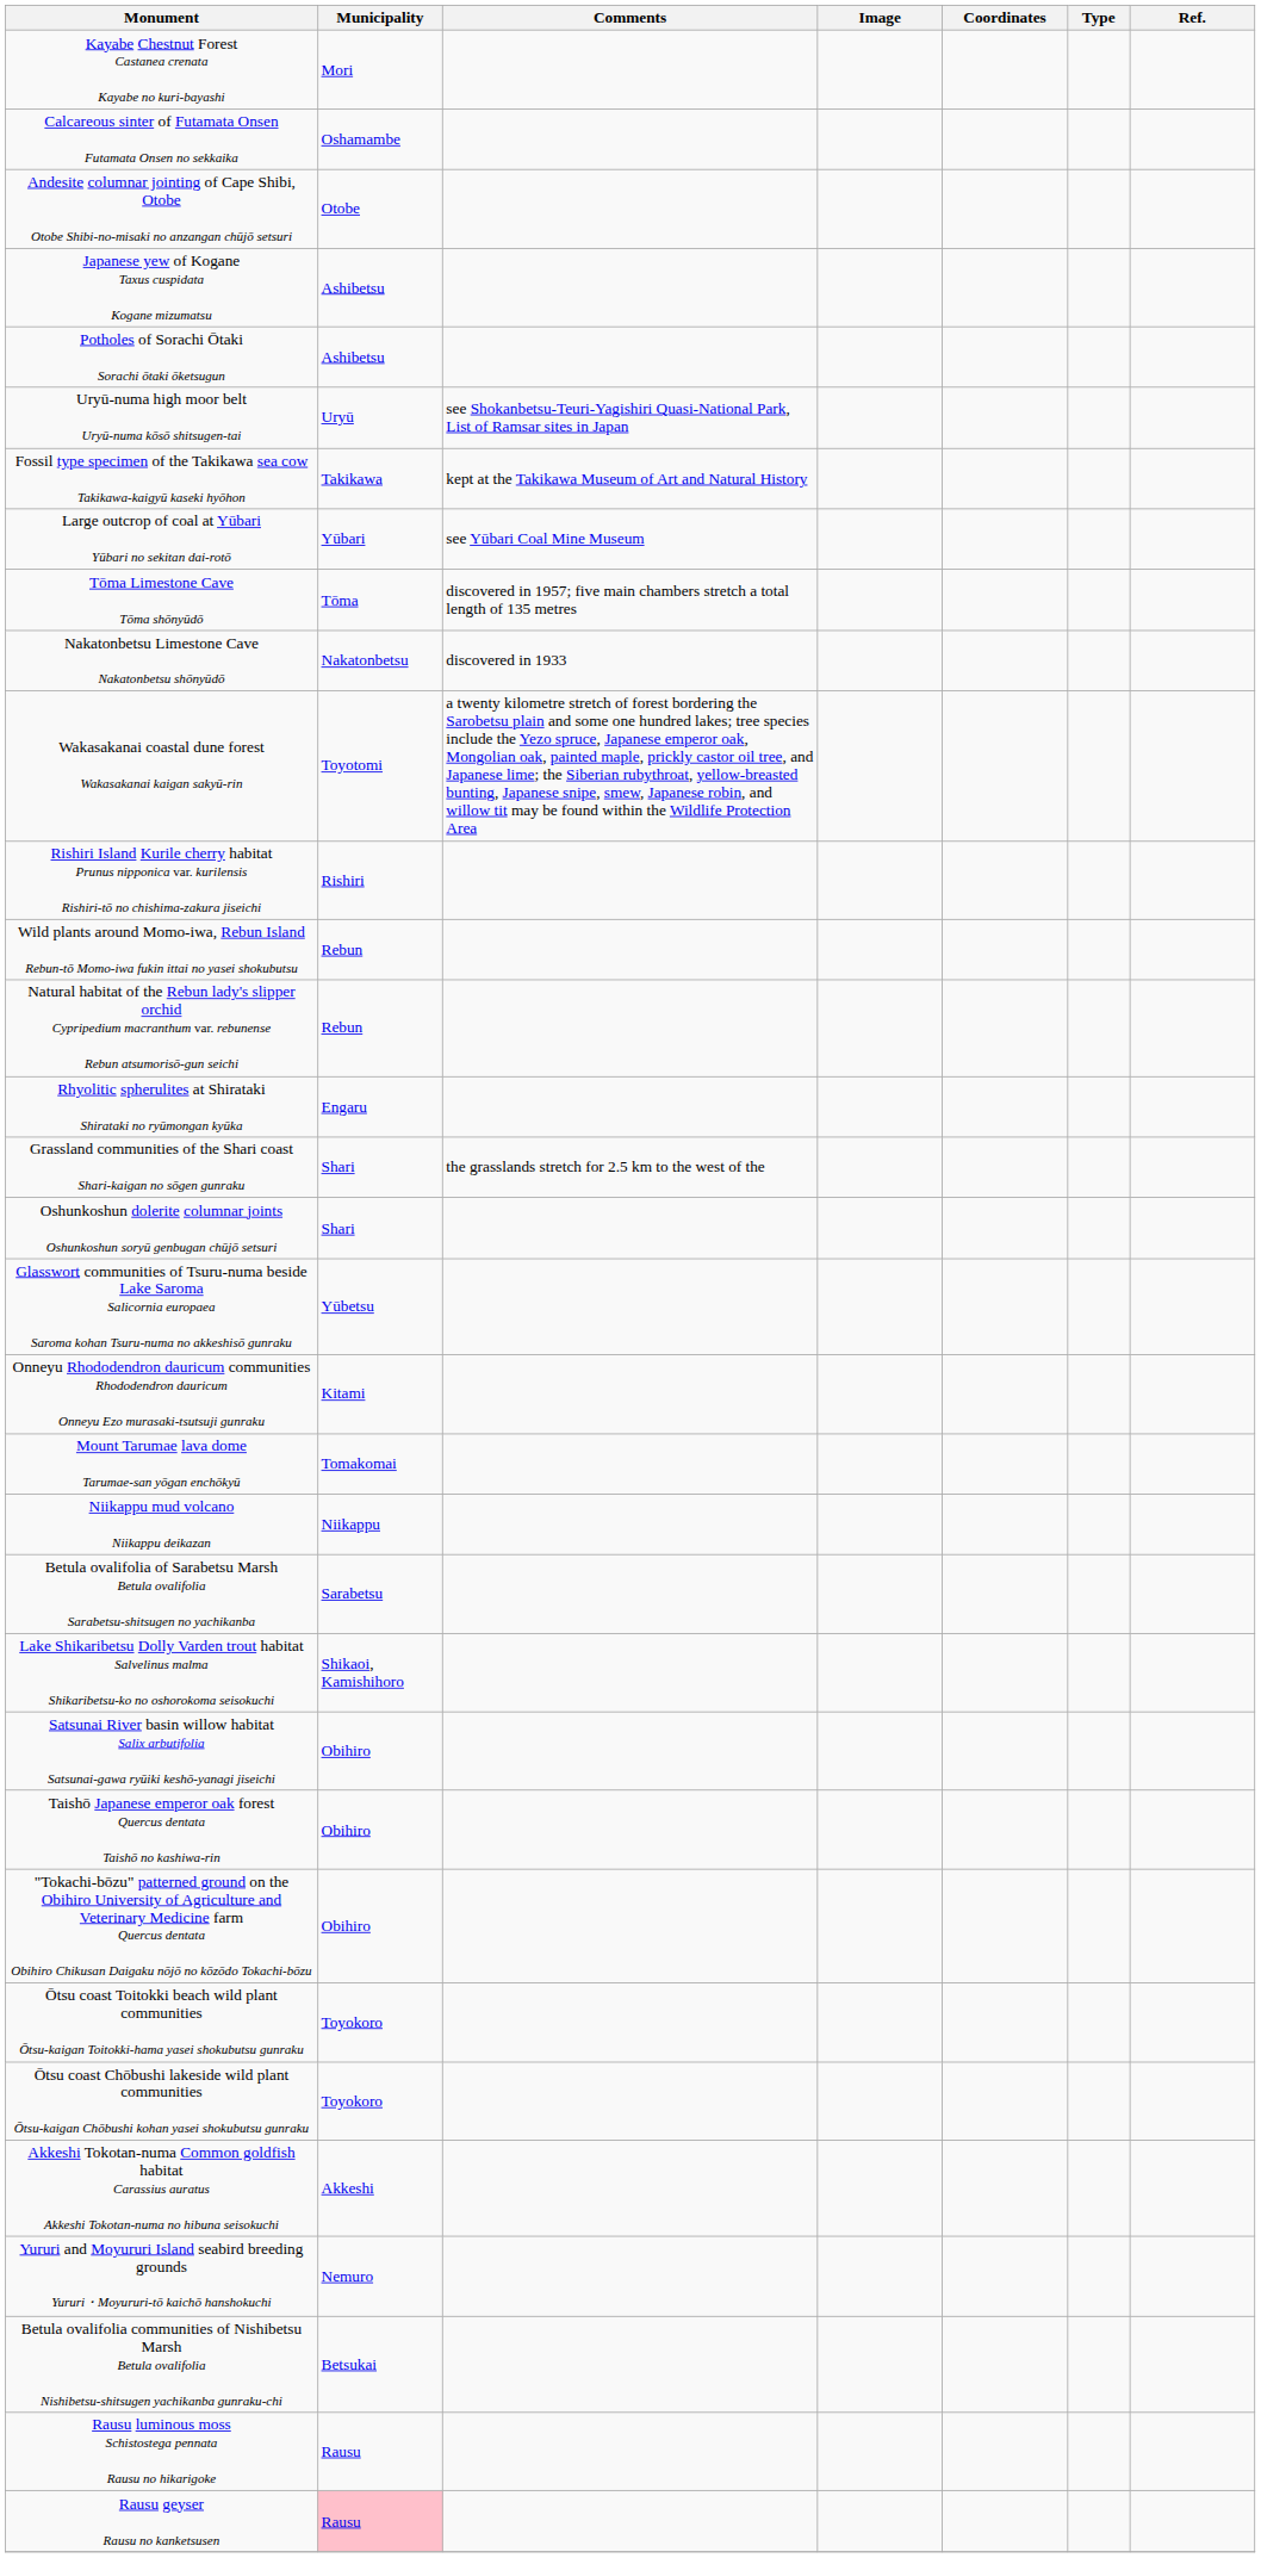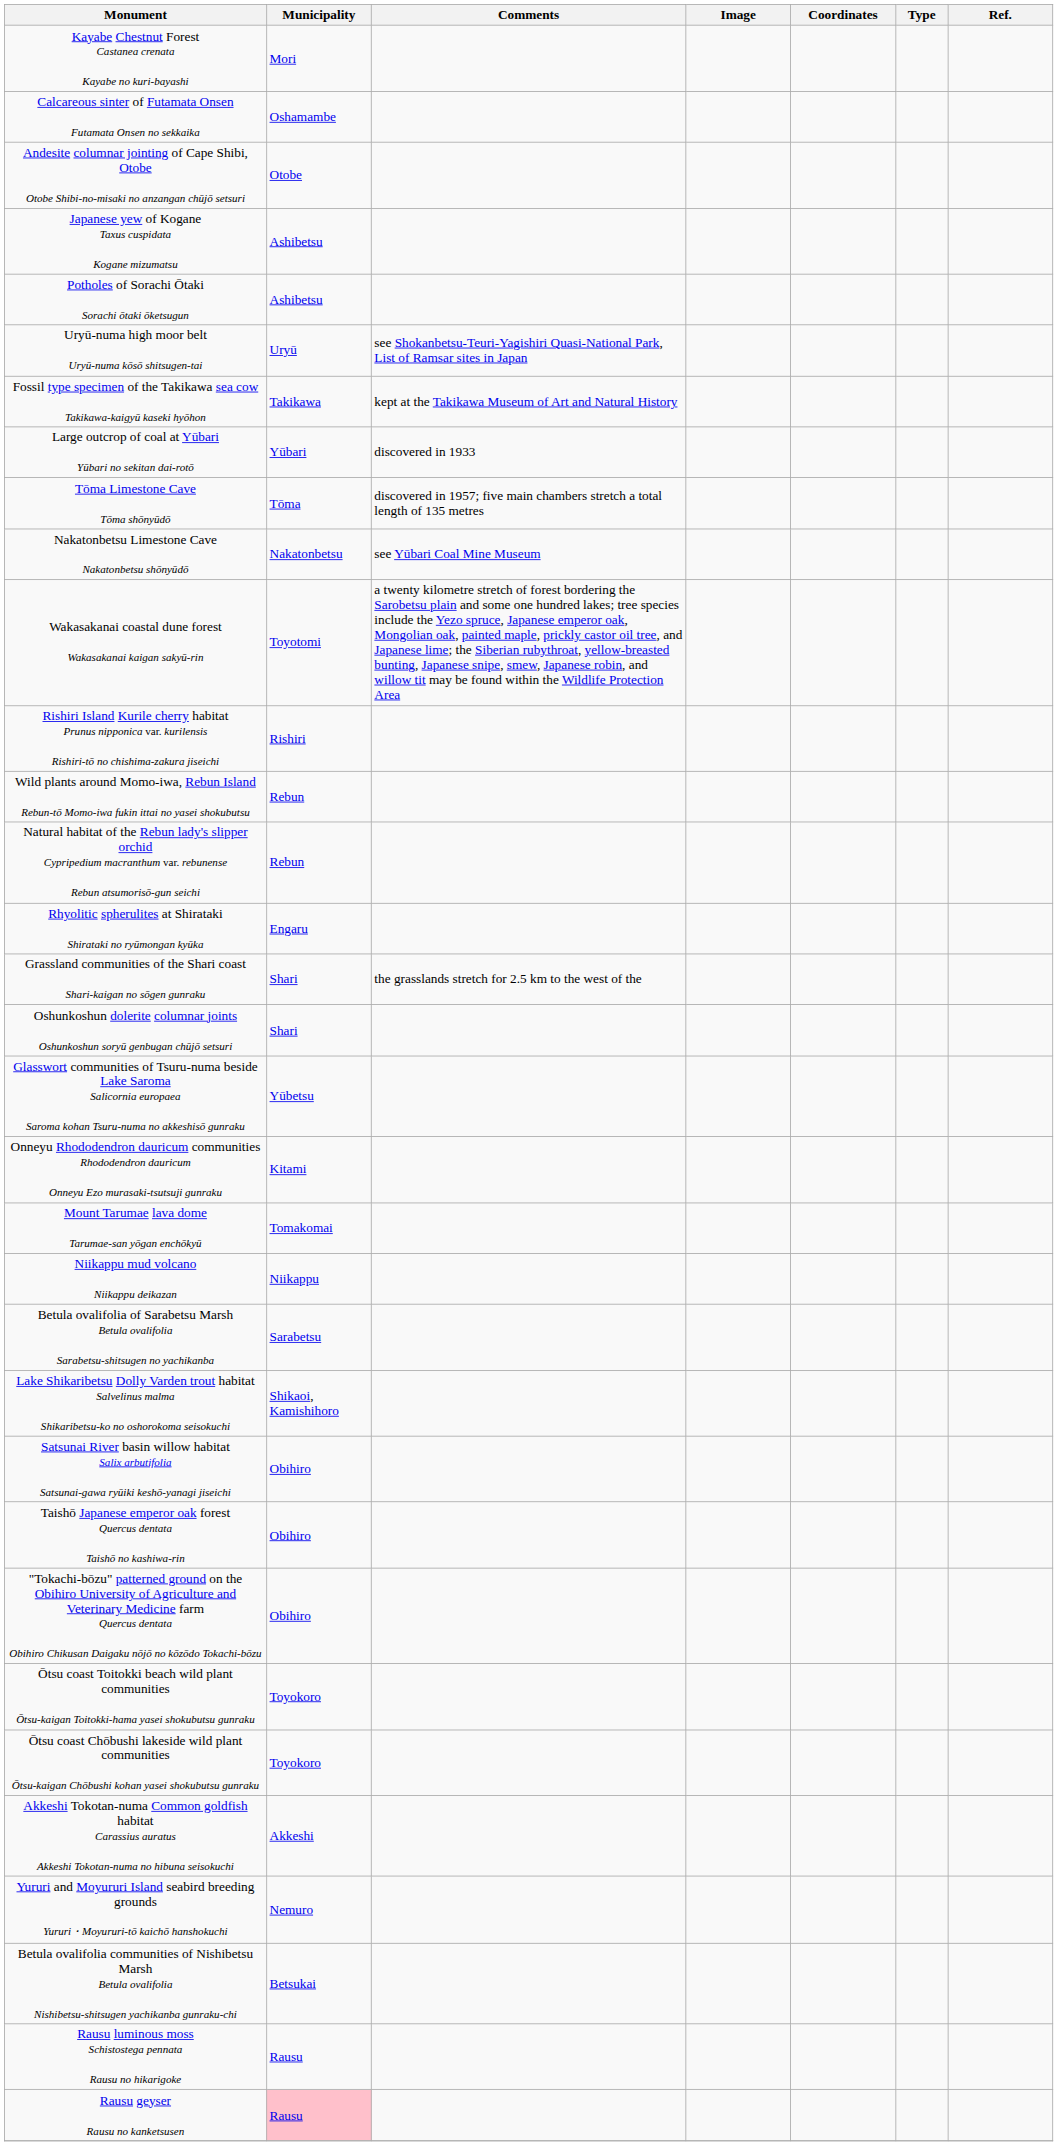 <table class="wikitable sortable"  style="width:100%;">
 <tr>
 <th width="25%" align="left">Monument</th>
 <th width="10%" align="left">Municipality</th>
 <th width="30%" align="left" class="unsortable">Comments</th>
 <th width="10%" align="left" class="unsortable">Image</th>
 <th width="10%" align="left" class="unsortable">Coordinates</th>
 <th width="5%" align="left">Type</th>
 <th width="10%" align="left" class="unsortable">Ref.</th>
 </tr>
 <tr>
 <td align="center"><a href='#'>Kayabe</a> <a href='#'>Chestnut</a> Forest<br><small><em>Castanea crenata</em></small><br><br><small><em>Kayabe no kuri-bayashi</em></small></td>
 <td><a href='#'>Mori</a></td>
 <td></td>
 <td></td>
 <td></td>
 <td></td>
 <td></td>
 </tr>
 <tr>
 <td align="center"><a href='#'>Calcareous sinter</a> of <a href='#'>Futamata Onsen</a><br><br><small><em>Futamata Onsen no sekkaika</em></small></td>
 <td><a href='#'>Oshamambe</a></td>
 <td></td>
 <td></td>
 <td></td>
 <td></td>
 <td></td>
 </tr>
 <tr>
 <td align="center"><a href='#'>Andesite</a> <a href='#'>columnar jointing</a> of Cape Shibi, <a href='#'>Otobe</a><br><br><small><em>Otobe Shibi-no-misaki no anzangan chūjō setsuri</em></small></td>
 <td><a href='#'>Otobe</a></td>
 <td></td>
 <td></td>
 <td></td>
 <td></td>
 <td></td>
 </tr>
 <tr>
 <td align="center"><a href='#'>Japanese yew</a> of Kogane<br><small><em>Taxus cuspidata</em></small><br><br><small><em>Kogane mizumatsu</em></small></td>
 <td><a href='#'>Ashibetsu</a></td>
 <td></td>
 <td></td>
 <td></td>
 <td></td>
 <td></td>
 </tr>
 <tr>
 <td align="center"><a href='#'>Potholes</a> of Sorachi Ōtaki<br><br><small><em>Sorachi ōtaki ōketsugun</em></small></td>
 <td><a href='#'>Ashibetsu</a></td>
 <td></td>
 <td></td>
 <td></td>
 <td></td>
 <td></td>
 </tr>
 <tr>
 <td align="center">Uryū-numa high moor belt<br><br><small><em>Uryū-numa kōsō shitsugen-tai</em></small></td>
 <td><a href='#'>Uryū</a></td>
 <td>see <a href='#'>Shokanbetsu-Teuri-Yagishiri Quasi-National Park</a>, <a href='#'>List of Ramsar sites in Japan</a></td>
 <td></td>
 <td></td>
 <td></td>
 <td></td>
 </tr>
 <tr>
 <td align="center">Fossil <a href='#'>type specimen</a> of the Takikawa <a href='#'>sea cow</a><br><br><small><em>Takikawa-kaigyū kaseki hyōhon</em></small></td>
 <td><a href='#'>Takikawa</a></td>
 <td>kept at the <a href='#'>Takikawa Museum of Art and Natural History</a></td>
 <td></td>
 <td></td>
 <td></td>
 <td></td>
 </tr>
 <tr>
 <td align="center">Large outcrop of coal at <a href='#'>Yūbari</a><br><br><small><em>Yūbari no sekitan dai-rotō</em></small></td>
 <td><a href='#'>Yūbari</a></td>
-<td>see <a href='#'>Yūbari Coal Mine Museum</a></td>
+<td>discovered in 1933</td>
 <td></td>
 <td></td>
 <td></td>
 <td></td>
 </tr>
 <tr>
 <td align="center"><a href='#'>Tōma Limestone Cave</a><br><br><small><em>Tōma shōnyūdō</em></small></td>
 <td><a href='#'>Tōma</a></td>
 <td>discovered in 1957; five main chambers stretch a total length of 135 metres</td>
 <td></td>
 <td></td>
 <td></td>
 <td></td>
 </tr>
 <tr>
 <td align="center">Nakatonbetsu Limestone Cave<br><br><small><em>Nakatonbetsu shōnyūdō</em></small></td>
 <td><a href='#'>Nakatonbetsu</a></td>
-<td>discovered in 1933</td>
+<td>see <a href='#'>Yūbari Coal Mine Museum</a></td>
 <td></td>
 <td></td>
 <td></td>
 <td></td>
 </tr>
 <tr>
 <td align="center">Wakasakanai coastal dune forest<br><br><small><em>Wakasakanai kaigan sakyū-rin</em></small></td>
 <td><a href='#'>Toyotomi</a></td>
 <td>a twenty kilometre stretch of forest bordering the <a href='#'>Sarobetsu plain</a> and some one hundred lakes; tree species include the <a href='#'>Yezo spruce</a>, <a href='#'>Japanese emperor oak</a>, <a href='#'>Mongolian oak</a>, <a href='#'>painted maple</a>, <a href='#'>prickly castor oil tree</a>, and <a href='#'>Japanese lime</a>; the <a href='#'>Siberian rubythroat</a>, <a href='#'>yellow-breasted bunting</a>, <a href='#'>Japanese snipe</a>, <a href='#'>smew</a>, <a href='#'>Japanese robin</a>, and <a href='#'>willow tit</a> may be found within the <a href='#'>Wildlife Protection Area</a></td>
 <td></td>
 <td></td>
 <td></td>
 <td></td>
 </tr>
 <tr>
 <td align="center"><a href='#'>Rishiri Island</a> <a href='#'>Kurile cherry</a> habitat<br><small><em>Prunus nipponica</em> var. <em>kurilensis</em></small><br><br><small><em>Rishiri-tō no chishima-zakura jiseichi</em></small></td>
 <td><a href='#'>Rishiri</a></td>
 <td></td>
 <td></td>
 <td></td>
 <td></td>
 <td></td>
 </tr>
 <tr>
 <td align="center">Wild plants around Momo-iwa, <a href='#'>Rebun Island</a><br><br><small><em>Rebun-tō Momo-iwa fukin ittai no yasei shokubutsu</em></small></td>
 <td><a href='#'>Rebun</a></td>
 <td></td>
 <td></td>
 <td></td>
 <td></td>
 <td></td>
 </tr>
 <tr>
 <td align="center">Natural habitat of the <a href='#'>Rebun lady's slipper orchid</a><br><small><em>Cypripedium macranthum</em> var. <em>rebunense</em></small><br><br><small><em>Rebun atsumorisō-gun seichi</em></small></td>
 <td><a href='#'>Rebun</a></td>
 <td></td>
 <td></td>
 <td></td>
 <td></td>
 <td></td>
 </tr>
 <tr>
 <td align="center"><a href='#'>Rhyolitic</a> <a href='#'>spherulites</a> at Shirataki<br><br><small><em>Shirataki no ryūmongan kyūka</em></small></td>
 <td><a href='#'>Engaru</a></td>
 <td></td>
 <td></td>
 <td></td>
 <td></td>
 <td></td>
 </tr>
 <tr>
 <td align="center">Grassland communities of the Shari coast<br><br><small><em>Shari-kaigan no sōgen gunraku</em></small></td>
 <td><a href='#'>Shari</a></td>
 <td>the grasslands stretch for 2.5 km to the west of the </td>
 <td></td>
 <td></td>
 <td></td>
 <td></td>
 </tr>
 <tr>
 <td align="center">Oshunkoshun <a href='#'>dolerite</a> <a href='#'>columnar joints</a><br><br><small><em>Oshunkoshun soryū genbugan chūjō setsuri</em></small></td>
 <td><a href='#'>Shari</a></td>
 <td></td>
 <td></td>
 <td></td>
 <td></td>
 <td></td>
 </tr>
 <tr>
 <td align="center"><a href='#'>Glasswort</a> communities of Tsuru-numa beside <a href='#'>Lake Saroma</a><br><small><em>Salicornia europaea</em></small><br><br><small><em>Saroma kohan Tsuru-numa no akkeshisō gunraku</em></small></td>
 <td><a href='#'>Yūbetsu</a></td>
 <td></td>
 <td></td>
 <td></td>
 <td></td>
 <td></td>
 </tr>
 <tr>
 <td align="center">Onneyu <a href='#'>Rhododendron dauricum</a> communities<br><small><em>Rhododendron dauricum</em></small><br><br><small><em>Onneyu Ezo murasaki-tsutsuji gunraku</em></small></td>
 <td><a href='#'>Kitami</a></td>
 <td></td>
 <td></td>
 <td></td>
 <td></td>
 <td></td>
 </tr>
 <tr>
 <td align="center"><a href='#'>Mount Tarumae</a> <a href='#'>lava dome</a><br><br><small><em>Tarumae-san yōgan enchōkyū</em></small></td>
 <td><a href='#'>Tomakomai</a></td>
 <td></td>
 <td></td>
 <td></td>
 <td></td>
 <td></td>
 </tr>
 <tr>
 <td align="center"><a href='#'>Niikappu mud volcano</a><br><br><small><em>Niikappu deikazan</em></small></td>
 <td><a href='#'>Niikappu</a></td>
 <td></td>
 <td></td>
 <td></td>
 <td></td>
 <td></td>
 </tr>
 <tr>
 <td align="center">Betula ovalifolia of Sarabetsu Marsh<br><small><em>Betula ovalifolia</em></small><br><br><small><em>Sarabetsu-shitsugen no yachikanba</em></small></td>
 <td><a href='#'>Sarabetsu</a></td>
 <td></td>
 <td></td>
 <td></td>
 <td></td>
 <td></td>
 </tr>
 <tr>
 <td align="center"><a href='#'>Lake Shikaribetsu</a> <a href='#'>Dolly Varden trout</a> habitat<br><small><em>Salvelinus malma</em></small><br><br><small><em>Shikaribetsu-ko no oshorokoma seisokuchi</em></small></td>
 <td><a href='#'>Shikaoi</a>, <a href='#'>Kamishihoro</a></td>
 <td></td>
 <td></td>
 <td></td>
 <td></td>
 <td></td>
 </tr>
 <tr>
 <td align="center"><a href='#'>Satsunai River</a> basin willow habitat<br><small><em><a href='#'>Salix arbutifolia</a></em></small><br><br><small><em>Satsunai-gawa ryūiki keshō-yanagi jiseichi</em></small></td>
 <td><a href='#'>Obihiro</a></td>
 <td></td>
 <td></td>
 <td></td>
 <td></td>
 <td></td>
 </tr>
 <tr>
 <td align="center">Taishō <a href='#'>Japanese emperor oak</a> forest<br><small><em>Quercus dentata</em></small><br><br><small><em>Taishō no kashiwa-rin</em></small></td>
 <td><a href='#'>Obihiro</a></td>
 <td></td>
 <td></td>
 <td></td>
 <td></td>
 <td></td>
 </tr>
 <tr>
 <td align="center">"Tokachi-bōzu" <a href='#'>patterned ground</a> on the <a href='#'>Obihiro University of Agriculture and Veterinary Medicine</a> farm<br><small><em>Quercus dentata</em></small><br><br><small><em>Obihiro Chikusan Daigaku nōjō no kōzōdo Tokachi-bōzu</em></small></td>
 <td><a href='#'>Obihiro</a></td>
 <td></td>
 <td></td>
 <td></td>
 <td></td>
 <td></td>
 </tr>
 <tr>
 <td align="center">Ōtsu coast Toitokki beach wild plant communities<br><br><small><em>Ōtsu-kaigan Toitokki-hama yasei shokubutsu gunraku</em></small></td>
 <td><a href='#'>Toyokoro</a></td>
 <td></td>
 <td></td>
 <td></td>
 <td></td>
 <td></td>
 </tr>
 <tr>
 <td align="center">Ōtsu coast Chōbushi lakeside wild plant communities<br><br><small><em>Ōtsu-kaigan Chōbushi kohan yasei shokubutsu gunraku</em></small></td>
 <td><a href='#'>Toyokoro</a></td>
 <td></td>
 <td></td>
 <td></td>
 <td></td>
 <td></td>
 </tr>
 <tr>
 <td align="center"><a href='#'>Akkeshi</a> Tokotan-numa <a href='#'>Common goldfish</a> habitat<br><small><em>Carassius auratus</em></small><br><br><small><em>Akkeshi Tokotan-numa no hibuna seisokuchi</em></small></td>
 <td><a href='#'>Akkeshi</a></td>
 <td></td>
 <td></td>
 <td></td>
 <td></td>
 <td></td>
 </tr>
 <tr>
 <td align="center"><a href='#'>Yururi</a> and <a href='#'>Moyururi Island</a> seabird breeding grounds<br><br><small><em>Yururi・Moyururi-tō kaichō hanshokuchi</em></small></td>
 <td><a href='#'>Nemuro</a></td>
 <td></td>
 <td></td>
 <td></td>
 <td></td>
 <td></td>
 </tr>
 <tr>
 <td align="center">Betula ovalifolia communities of Nishibetsu Marsh<br><small><em>Betula ovalifolia</em></small><br><br><small><em>Nishibetsu-shitsugen yachikanba gunraku-chi</em></small></td>
 <td><a href='#'>Betsukai</a></td>
 <td></td>
 <td></td>
 <td></td>
 <td></td>
 <td></td>
 </tr>
 <tr>
 <td align="center"><a href='#'>Rausu</a> <a href='#'>luminous moss</a><br><small><em>Schistostega pennata</em></small><br><br><small><em>Rausu no hikarigoke</em></small></td>
 <td><a href='#'>Rausu</a></td>
 <td></td>
 <td></td>
 <td></td>
 <td></td>
 <td></td>
 </tr>
 <tr>
 <td align="center"><a href='#'>Rausu</a> <a href='#'>geyser</a><br><br><small><em>Rausu no kanketsusen</em></small></td>
 <td style="background: pink;"><a href='#'>Rausu</a></td>
 <td></td>
 <td></td>
 <td></td>
 <td></td>
 <td></td>
 </tr>
 <tr>
 </tr>
 </table>
